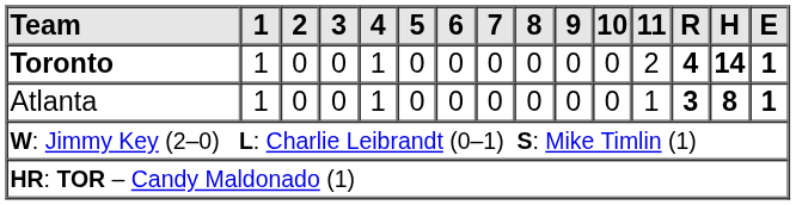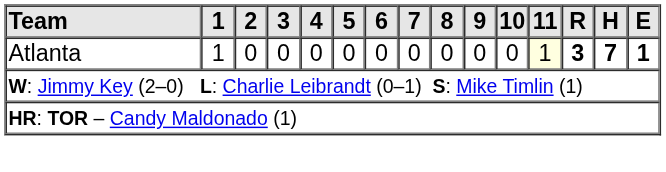 <table border="1" cellspacing="0"  style="width:450px; margin-left:3em;">
 <tr style="text-align:center; background:#e6e6e6;">
 <th style="text-align:left; width:30%;">Team</th>
 <th width=5%>1</th>
 <th width=5%>2</th>
 <th width=5%>3</th>
 <th width=5%>4</th>
 <th width=5%>5</th>
 <th width=5%>6</th>
 <th width=5%>7</th>
 <th width=5%>8</th>
 <th width=5%>9</th>
 <th width=5%>10</th>
 <th width=5%>11</th>
 <th width=5%>R</th>
 <th width=5%>H</th>
 <th width=5%>E</th>
 </tr>
 <tr style="text-align:center;">
-<td align=left><strong>Toronto</strong></td>
-<td>1</td>
-<td>0</td>
-<td>0</td>
+<td align=left>Atlanta</td>
 <td>1</td>
 <td>0</td>
 <td>0</td>
 <td>0</td>
 <td>0</td>
 <td>0</td>
 <td>0</td>
-<td>2</td>
-<td><strong>4</strong></td>
-<td><strong>14</strong></td>
-<td><strong>1</strong></td>
-</tr>
-<tr style="text-align:center;">
-<td align=left>Atlanta</td>
-<td>1</td>
-<td>0</td>
-<td>0</td>
-<td>1</td>
 <td>0</td>
 <td>0</td>
 <td>0</td>
-<td>0</td>
-<td>0</td>
-<td>0</td>
-<td>1</td>
+<td style="background: lightyellow;">1</td>
 <td><strong>3</strong></td>
-<td><strong>8</strong></td>
+<td><strong>7</strong></td>
 <td><strong>1</strong></td>
 </tr>
 <tr style="text-align:left;">
 <td colspan=15><small><strong>W</strong>: <a href='#'>Jimmy Key</a> (2–0)   <strong>L</strong>: <a href='#'>Charlie Leibrandt</a> (0–1)  <strong>S</strong>: <a href='#'>Mike Timlin</a> (1)</small></td>
 </tr>
 <tr style="text-align:left;">
 <td colspan=15><small><strong>HR</strong>: <strong>TOR</strong> – <a href='#'>Candy Maldonado</a> (1)</small></td>
 </tr>
 </table>
